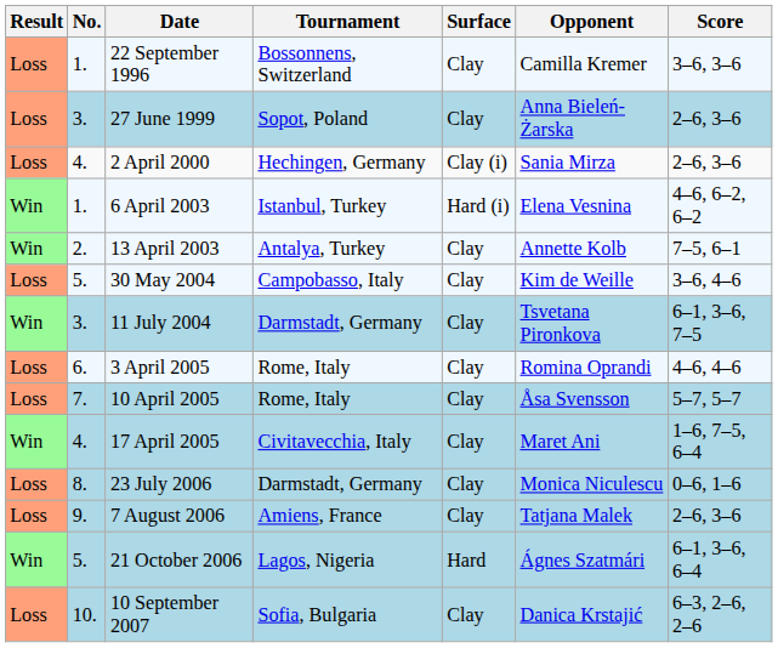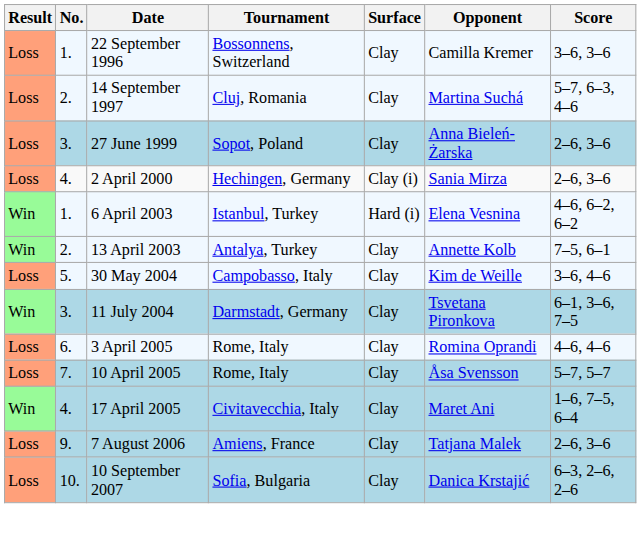 <table class="sortable wikitable" style=font-size:97%>
 <tr>
 <th>Result</th>
 <th>No.</th>
 <th>Date</th>
 <th>Tournament</th>
 <th>Surface</th>
 <th>Opponent</th>
 <th>Score</th>
 </tr>
 <tr style="background:#f0f8ff;">
 <td style="background:#ffa07a;">Loss</td>
 <td>1.</td>
 <td>22 September 1996</td>
 <td><a href='#'>Bossonnens</a>, Switzerland</td>
 <td>Clay</td>
 <td> Camilla Kremer</td>
 <td>3–6, 3–6</td>
+</tr>
+<tr style="background:#f0f8ff;">
+<td style="background:#ffa07a;">Loss</td>
+<td>2.</td>
+<td>14 September 1997</td>
+<td><a href='#'>Cluj</a>, Romania</td>
+<td>Clay</td>
+<td> <a href='#'>Martina Suchá</a></td>
+<td>5–7, 6–3, 4–6</td>
 </tr>
 <tr style="background:lightblue;">
 <td style="background:#ffa07a;">Loss</td>
 <td>3.</td>
 <td>27 June 1999</td>
 <td><a href='#'>Sopot</a>, Poland</td>
 <td>Clay</td>
 <td> <a href='#'>Anna Bieleń-Żarska</a></td>
 <td>2–6, 3–6</td>
 </tr>
 <tr>
 <td style="background:#ffa07a;">Loss</td>
 <td>4.</td>
 <td>2 April 2000</td>
 <td><a href='#'>Hechingen</a>, Germany</td>
 <td>Clay (i)</td>
 <td> <a href='#'>Sania Mirza</a></td>
 <td>2–6, 3–6</td>
 </tr>
 <tr style="background:#f0f8ff;">
 <td style="background:#98fb98;">Win</td>
 <td>1.</td>
 <td>6 April 2003</td>
 <td><a href='#'>Istanbul</a>, Turkey</td>
 <td>Hard (i)</td>
 <td> <a href='#'>Elena Vesnina</a></td>
 <td>4–6, 6–2, 6–2</td>
 </tr>
 <tr style="background:#f0f8ff;">
 <td style="background:#98fb98;">Win</td>
 <td>2.</td>
 <td>13 April 2003</td>
 <td><a href='#'>Antalya</a>, Turkey</td>
 <td>Clay</td>
 <td> <a href='#'>Annette Kolb</a></td>
 <td>7–5, 6–1</td>
 </tr>
 <tr style="background:#f0f8ff;">
 <td style="background:#ffa07a;">Loss</td>
 <td>5.</td>
 <td>30 May 2004</td>
 <td><a href='#'>Campobasso</a>, Italy</td>
 <td>Clay</td>
 <td> <a href='#'>Kim de Weille</a></td>
 <td>3–6, 4–6</td>
 </tr>
 <tr style="background:lightblue;">
 <td style="background:#98fb98;">Win</td>
 <td>3.</td>
 <td>11 July 2004</td>
 <td><a href='#'>Darmstadt</a>, Germany</td>
 <td>Clay</td>
 <td> <a href='#'>Tsvetana Pironkova</a></td>
 <td>6–1, 3–6, 7–5</td>
 </tr>
 <tr style="background:#f0f8ff;">
 <td style="background:#ffa07a;">Loss</td>
 <td>6.</td>
 <td>3 April 2005</td>
 <td>Rome, Italy</td>
 <td>Clay</td>
 <td> <a href='#'>Romina Oprandi</a></td>
 <td>4–6, 4–6</td>
 </tr>
 <tr style="background:lightblue;">
 <td style="background:#ffa07a;">Loss</td>
 <td>7.</td>
 <td>10 April 2005</td>
 <td>Rome, Italy</td>
 <td>Clay</td>
 <td> <a href='#'>Åsa Svensson</a></td>
 <td>5–7, 5–7</td>
 </tr>
 <tr style="background:lightblue;">
 <td style="background:#98fb98;">Win</td>
 <td>4.</td>
 <td>17 April 2005</td>
 <td><a href='#'>Civitavecchia</a>, Italy</td>
 <td>Clay</td>
 <td> <a href='#'>Maret Ani</a></td>
 <td>1–6, 7–5, 6–4</td>
 </tr>
 <tr style="background:lightblue;">
 <td style="background:#ffa07a;">Loss</td>
-<td>8.</td>
-<td>23 July 2006</td>
-<td>Darmstadt, Germany</td>
-<td>Clay</td>
-<td> <a href='#'>Monica Niculescu</a></td>
-<td>0–6, 1–6</td>
-</tr>
-<tr style="background:lightblue;">
-<td style="background:#ffa07a;">Loss</td>
 <td>9.</td>
 <td>7 August 2006</td>
 <td><a href='#'>Amiens</a>, France</td>
 <td>Clay</td>
 <td> <a href='#'>Tatjana Malek</a></td>
 <td>2–6, 3–6</td>
-</tr>
-<tr style="background:lightblue;">
-<td style="background:#98fb98;">Win</td>
-<td>5.</td>
-<td>21 October 2006</td>
-<td><a href='#'>Lagos</a>, Nigeria</td>
-<td>Hard</td>
-<td> <a href='#'>Ágnes Szatmári</a></td>
-<td>6–1, 3–6, 6–4</td>
 </tr>
 <tr style="background:lightblue;">
 <td style="background:#ffa07a;">Loss</td>
 <td>10.</td>
 <td>10 September 2007</td>
 <td><a href='#'>Sofia</a>, Bulgaria</td>
 <td>Clay</td>
 <td> <a href='#'>Danica Krstajić</a></td>
 <td>6–3, 2–6, 2–6</td>
 </tr>
 </table>
